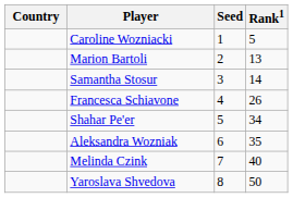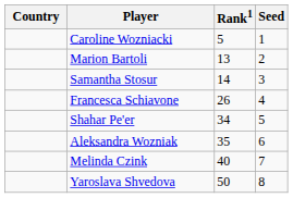 <table class="sortable wikitable">
 <tr>
 <th width="70">Country</th>
 <th width="175">Player</th>
+<th>Rank<sup>1</sup></th>
 <th>Seed</th>
-<th>Rank<sup>1</sup></th>
 </tr>
 <tr>
 <td></td>
 <td><a href='#'>Caroline Wozniacki</a></td>
+<td>5</td>
 <td>1</td>
+</tr>
+<tr>
+<td></td>
+<td><a href='#'>Marion Bartoli</a></td>
+<td>13</td>
+<td>2</td>
+</tr>
+<tr>
+<td></td>
+<td><a href='#'>Samantha Stosur</a></td>
+<td>14</td>
+<td>3</td>
+</tr>
+<tr>
+<td></td>
+<td><a href='#'>Francesca Schiavone</a></td>
+<td>26</td>
+<td>4</td>
+</tr>
+<tr>
+<td></td>
+<td><a href='#'>Shahar Pe'er</a></td>
+<td>34</td>
 <td>5</td>
 </tr>
 <tr>
 <td></td>
-<td><a href='#'>Marion Bartoli</a></td>
-<td>2</td>
-<td>13</td>
-</tr>
-<tr>
-<td></td>
-<td><a href='#'>Samantha Stosur</a></td>
-<td>3</td>
-<td>14</td>
-</tr>
-<tr>
-<td></td>
-<td><a href='#'>Francesca Schiavone</a></td>
-<td>4</td>
-<td>26</td>
-</tr>
-<tr>
-<td></td>
-<td><a href='#'>Shahar Pe'er</a></td>
-<td>5</td>
-<td>34</td>
-</tr>
-<tr>
-<td></td>
 <td><a href='#'>Aleksandra Wozniak</a></td>
+<td>35</td>
 <td>6</td>
-<td>35</td>
 </tr>
 <tr>
 <td></td>
 <td><a href='#'>Melinda Czink</a></td>
+<td>40</td>
 <td>7</td>
-<td>40</td>
 </tr>
 <tr>
 <td></td>
 <td><a href='#'>Yaroslava Shvedova</a></td>
+<td>50</td>
 <td>8</td>
-<td>50</td>
 </tr>
 </table>
